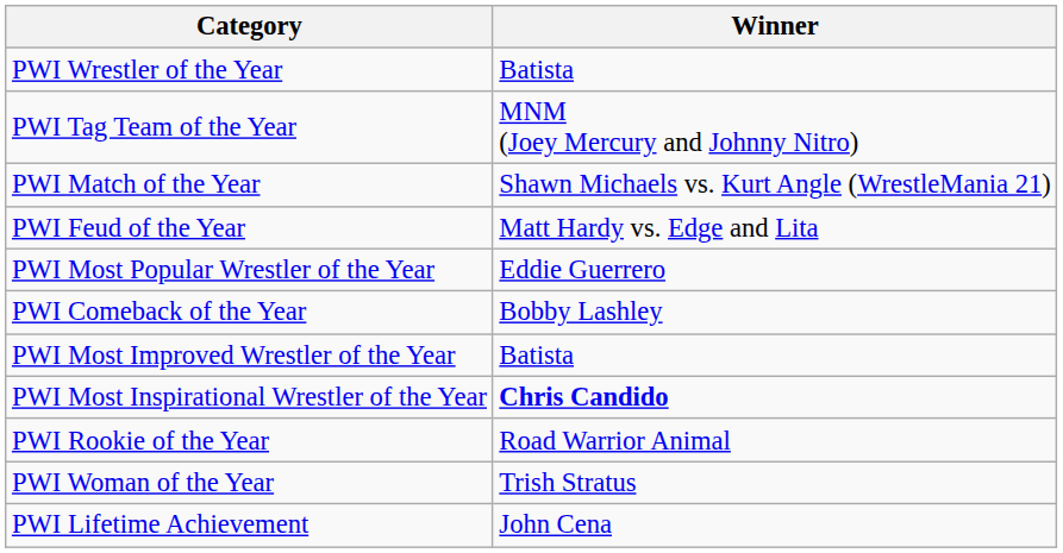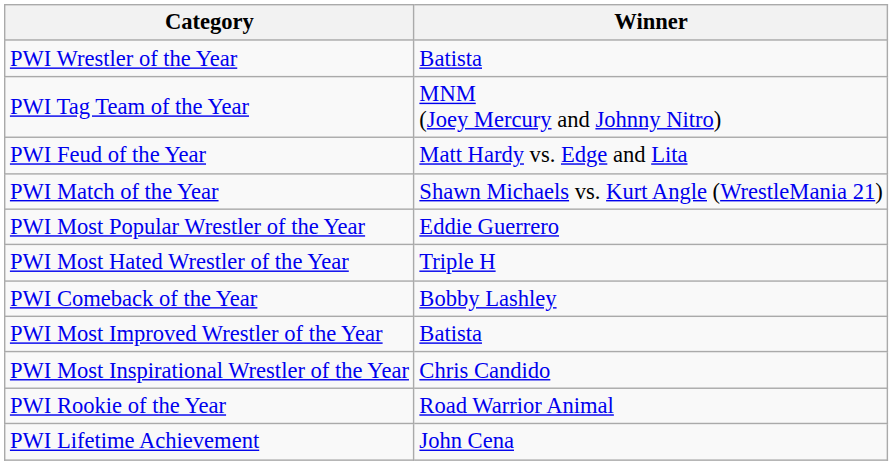 <table class="wikitable">
 <tr>
 <th>Category</th>
 <th>Winner</th>
 </tr>
 <tr>
 <td><a href='#'>PWI Wrestler of the Year</a></td>
 <td><a href='#'>Batista</a></td>
 </tr>
 <tr>
 <td><a href='#'>PWI Tag Team of the Year</a></td>
 <td><a href='#'>MNM</a><br>(<a href='#'>Joey Mercury</a> and <a href='#'>Johnny Nitro</a>)</td>
 </tr>
 <tr>
+<td><a href='#'>PWI Feud of the Year</a></td>
+<td><a href='#'>Matt Hardy</a> vs. <a href='#'>Edge</a> and <a href='#'>Lita</a></td>
+</tr>
+<tr>
 <td><a href='#'>PWI Match of the Year</a></td>
 <td><a href='#'>Shawn Michaels</a> vs. <a href='#'>Kurt Angle</a> (<a href='#'>WrestleMania 21</a>)</td>
 </tr>
 <tr>
-<td><a href='#'>PWI Feud of the Year</a></td>
-<td><a href='#'>Matt Hardy</a> vs. <a href='#'>Edge</a> and <a href='#'>Lita</a></td>
+<td><a href='#'>PWI Most Popular Wrestler of the Year</a></td>
+<td><a href='#'>Eddie Guerrero</a></td>
 </tr>
 <tr>
-<td><a href='#'>PWI Most Popular Wrestler of the Year</a></td>
-<td><a href='#'>Eddie Guerrero</a></td>
+<td><a href='#'>PWI Most Hated Wrestler of the Year</a></td>
+<td><a href='#'>Triple H</a></td>
 </tr>
 <tr>
 <td><a href='#'>PWI Comeback of the Year</a></td>
 <td><a href='#'>Bobby Lashley</a></td>
 </tr>
 <tr>
 <td><a href='#'>PWI Most Improved Wrestler of the Year</a></td>
 <td><a href='#'>Batista</a></td>
 </tr>
 <tr>
 <td><a href='#'>PWI Most Inspirational Wrestler of the Year</a></td>
-<td><strong><a href='#'>Chris Candido</a></strong></td>
+<td><a href='#'>Chris Candido</a></td>
 </tr>
 <tr>
 <td><a href='#'>PWI Rookie of the Year</a></td>
 <td><a href='#'>Road Warrior Animal</a></td>
 </tr>
 <tr>
-<td><a href='#'>PWI Woman of the Year</a></td>
-<td><a href='#'>Trish Stratus</a></td>
-</tr>
-<tr>
 <td><a href='#'>PWI Lifetime Achievement</a></td>
 <td><a href='#'>John Cena</a></td>
 </tr>
 </table>
